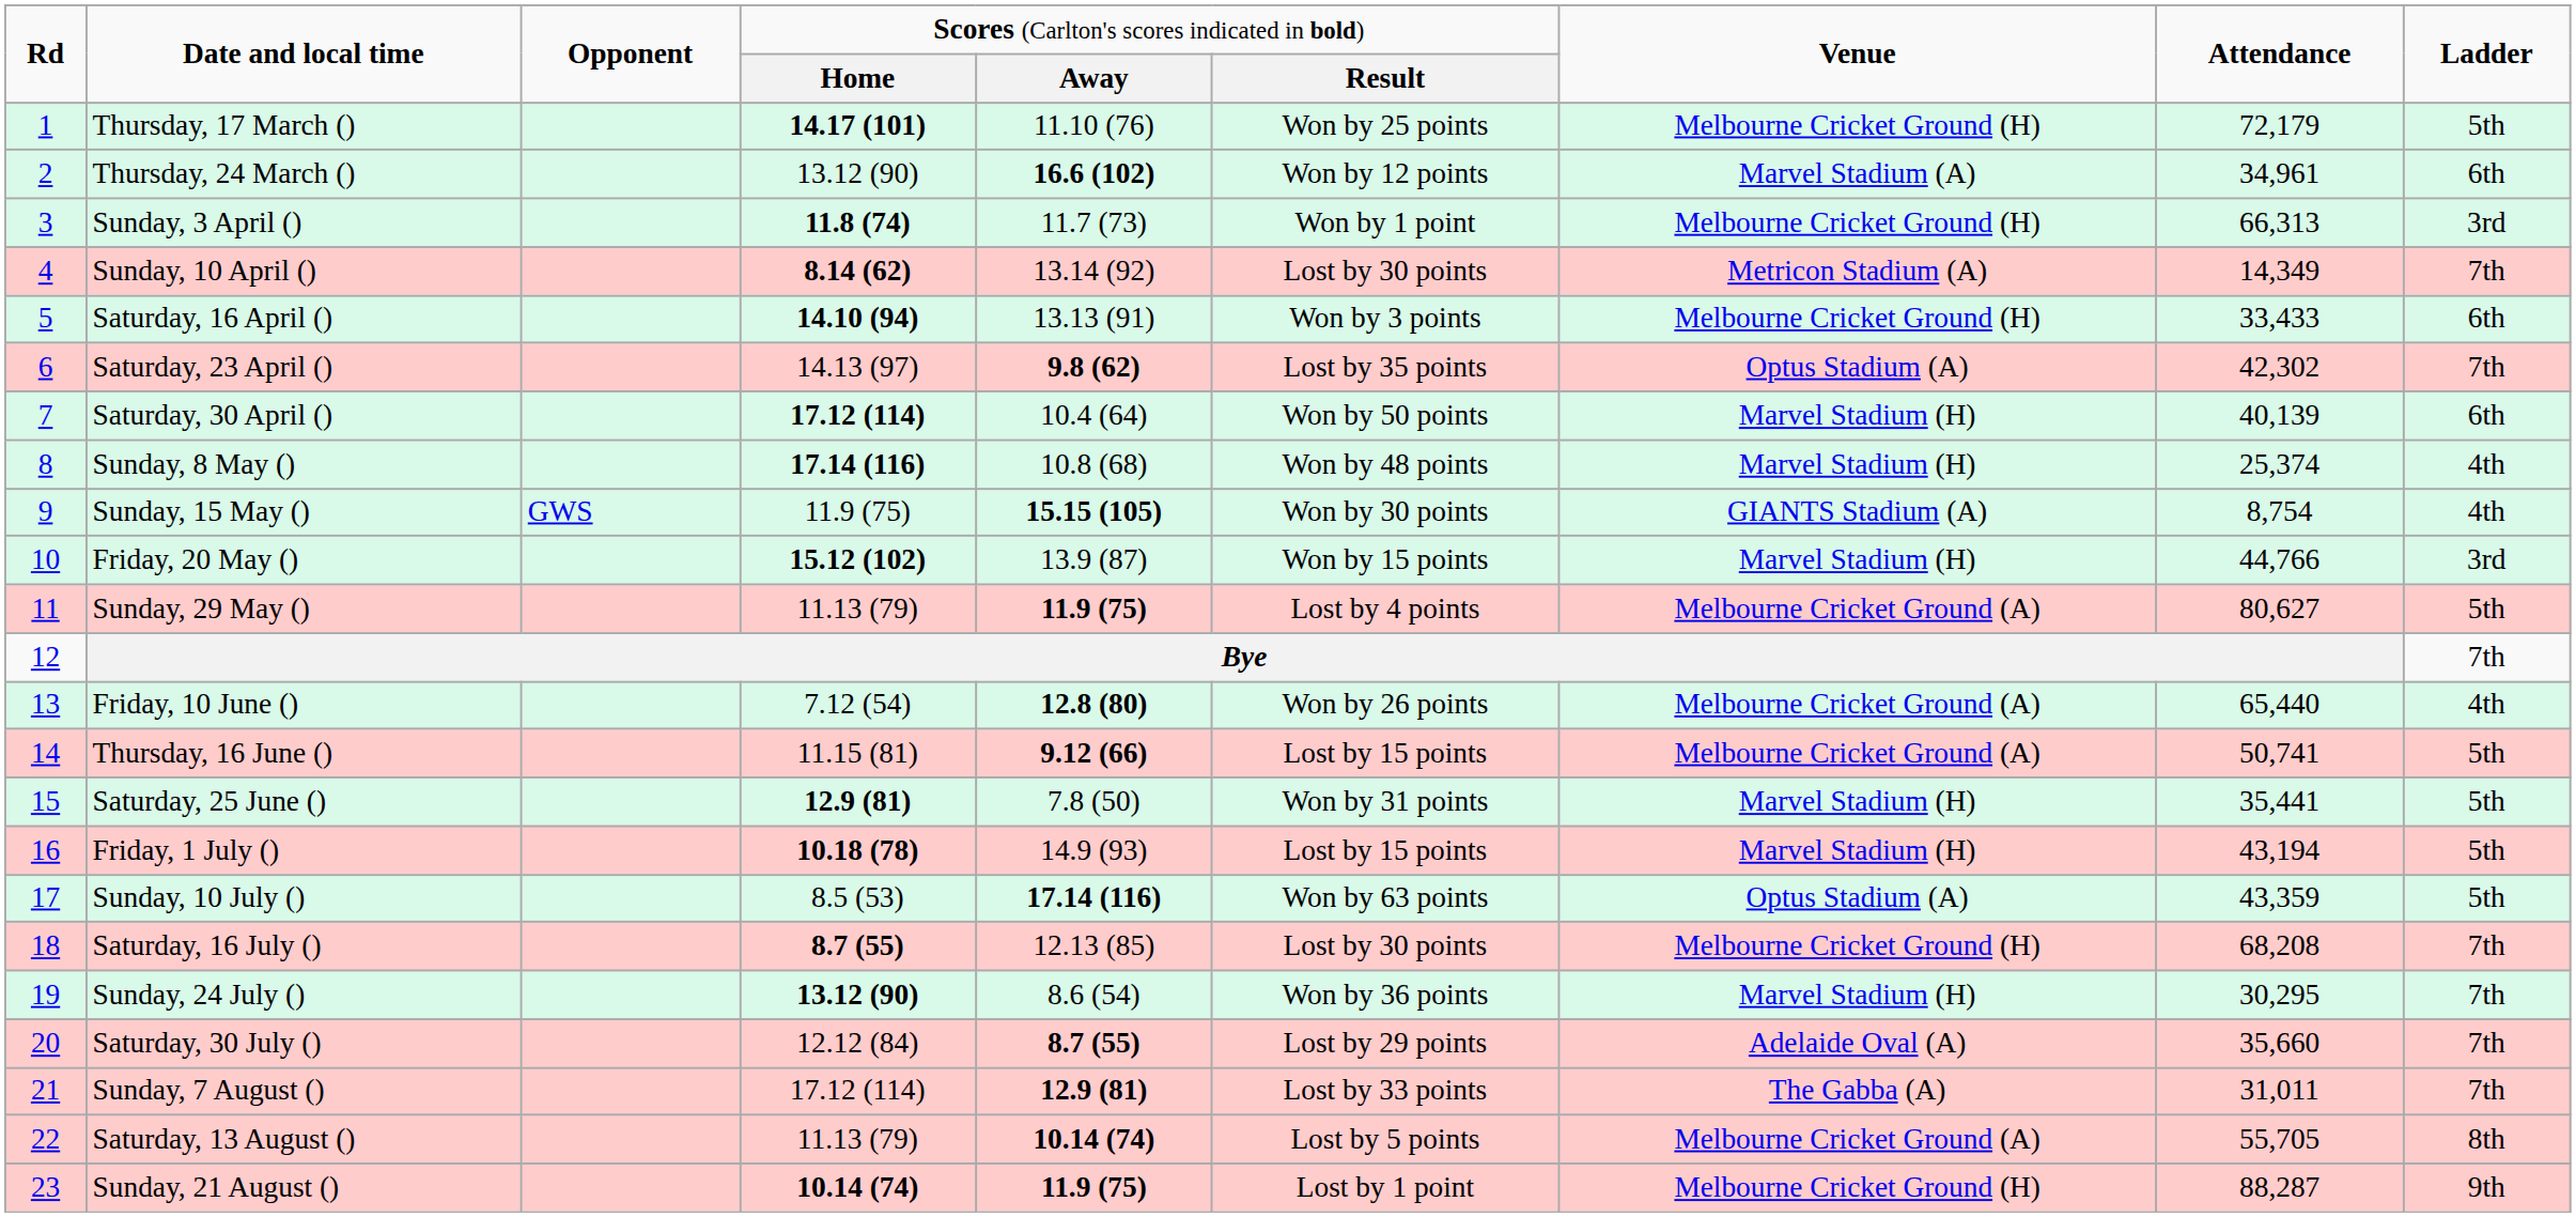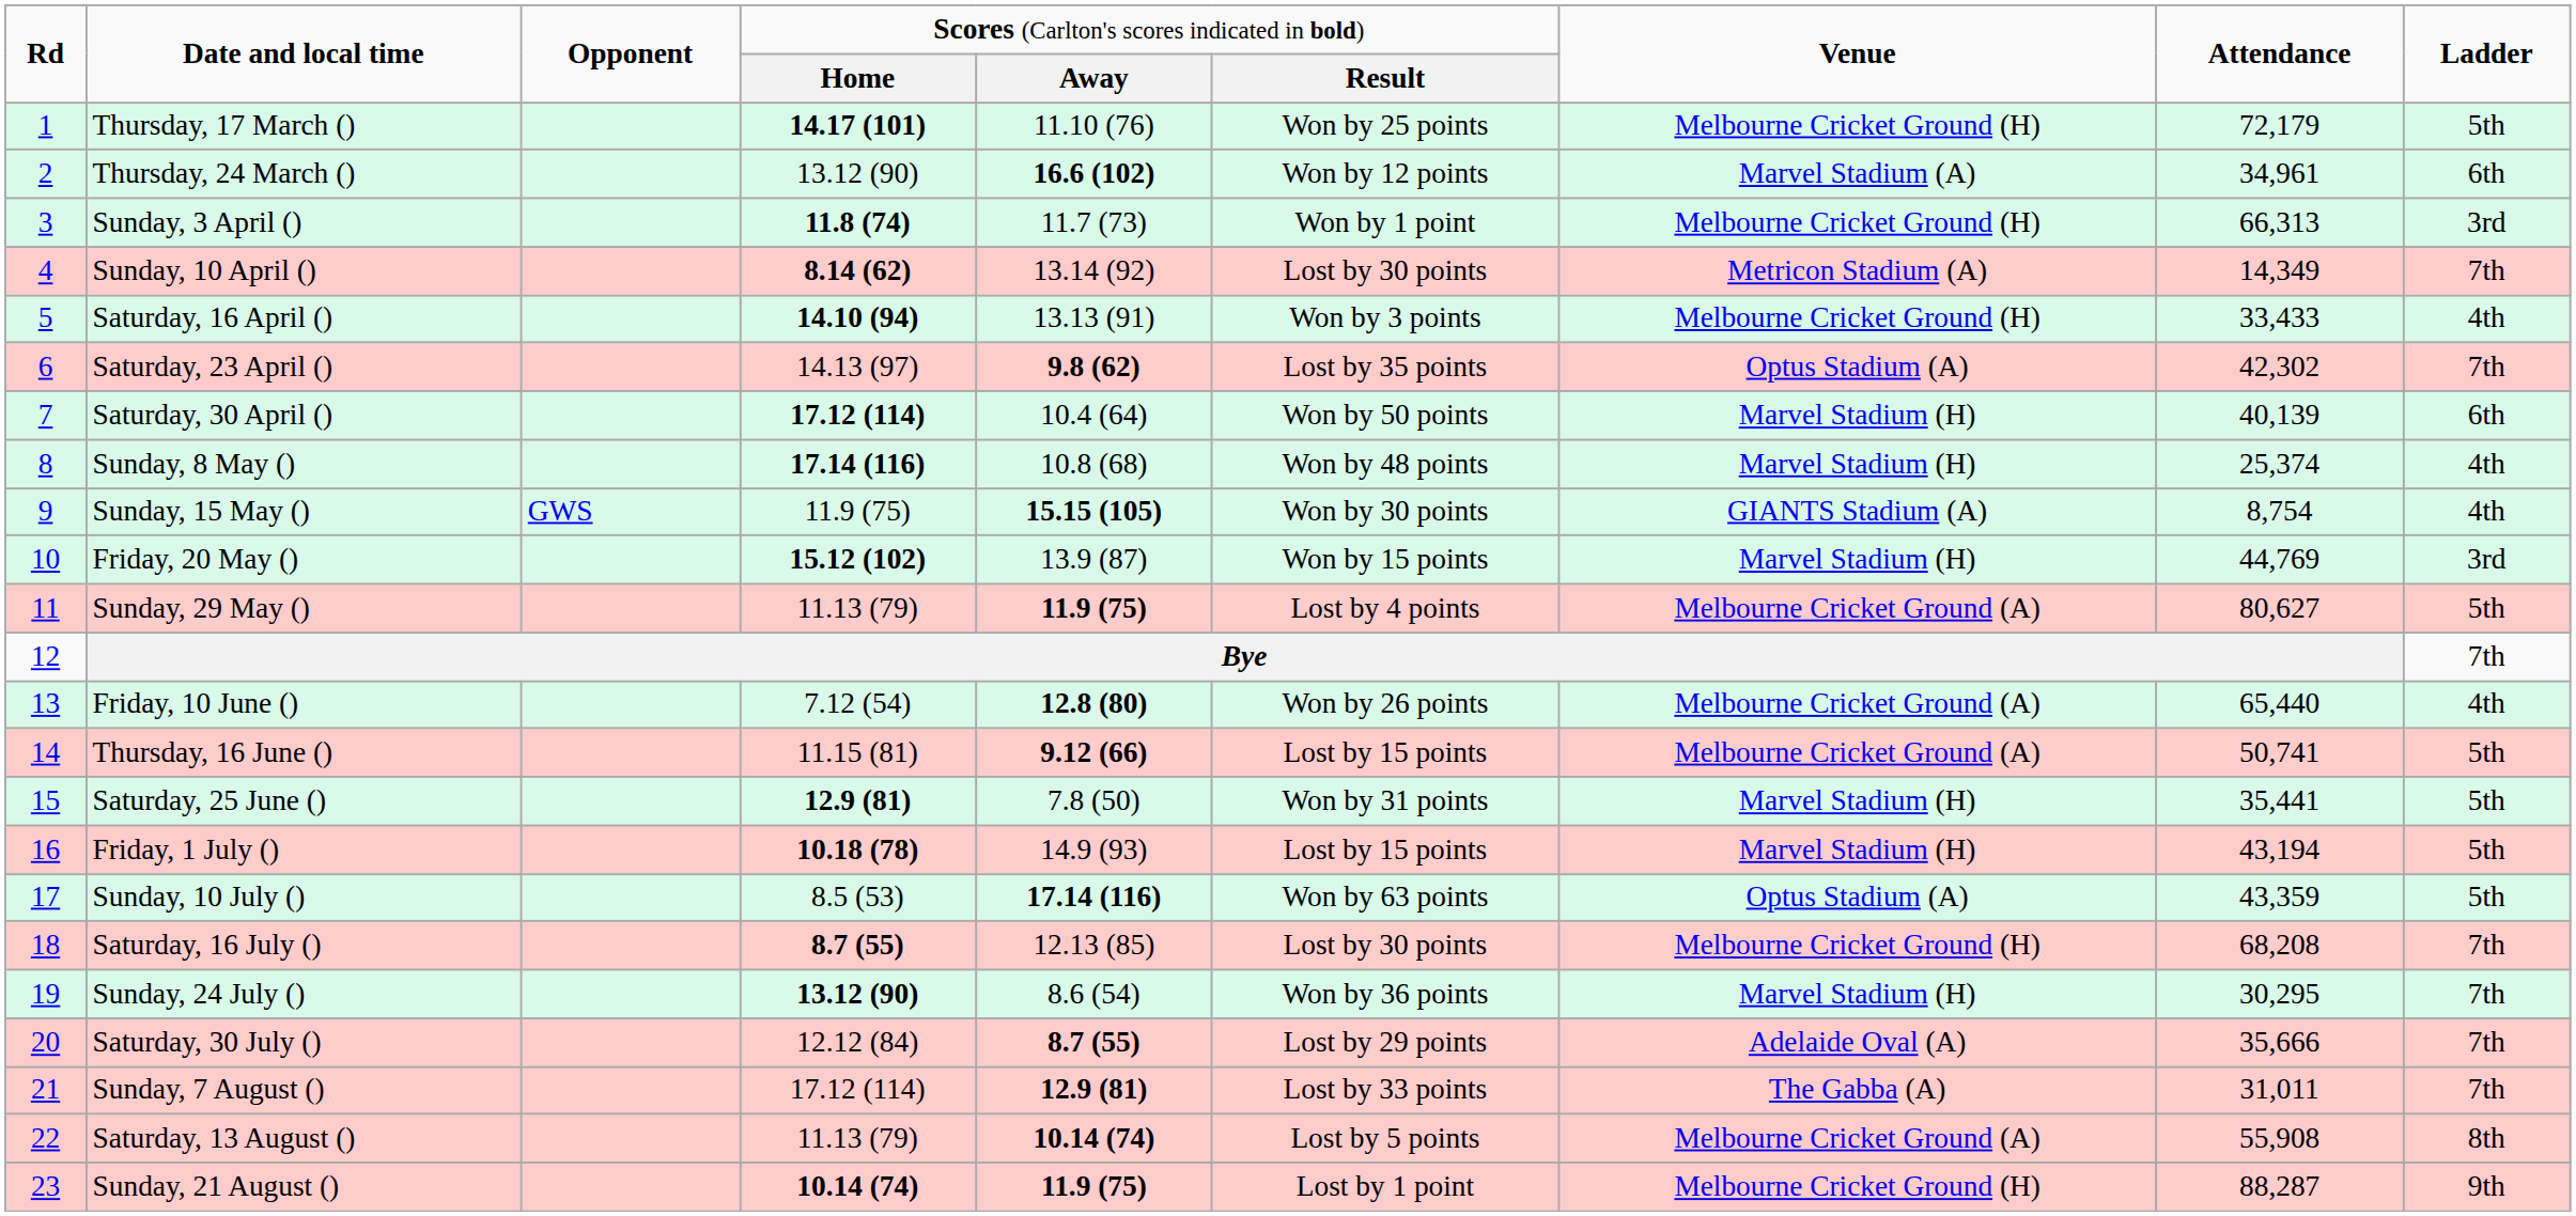 <table class="wikitable" style="font-size:90%; text-align:center; width: 100%; margin-left: auto; margin-right: auto;">
 <tr>
 <td rowspan=2><strong>Rd</strong></td>
 <td rowspan=2><strong>Date and local time</strong></td>
 <td rowspan=2><strong>Opponent</strong></td>
 <td colspan=3><strong>Scores</strong> <small>(Carlton's scores indicated in <strong>bold</strong>)</small></td>
 <td rowspan=2><strong>Venue</strong></td>
 <td rowspan=2><strong>Attendance</strong></td>
 <td rowspan=2><strong>Ladder</strong></td>
 </tr>
 <tr>
 <th>Home</th>
 <th>Away</th>
 <th>Result</th>
 </tr>
 <tr style="background:#d9f9e9;">
 <td><a href='#'>1</a></td>
 <td align=left>Thursday, 17 March ()</td>
 <td align=left></td>
 <td><strong>14.17 (101)</strong></td>
 <td>11.10 (76)</td>
 <td>Won by 25 points</td>
 <td><a href='#'>Melbourne Cricket Ground</a> (H)</td>
 <td>72,179</td>
 <td>5th</td>
 </tr>
 <tr style="background:#d9f9e9;">
 <td><a href='#'>2</a></td>
 <td align=left>Thursday, 24 March ()</td>
 <td align=left></td>
 <td>13.12 (90)</td>
 <td><strong>16.6 (102)</strong></td>
 <td>Won by 12 points</td>
 <td><a href='#'>Marvel Stadium</a> (A)</td>
 <td>34,961</td>
 <td>6th</td>
 </tr>
 <tr style="background:#d9f9e9;">
 <td><a href='#'>3</a></td>
 <td align=left>Sunday, 3 April ()</td>
 <td align=left></td>
 <td><strong>11.8 (74)</strong></td>
 <td>11.7 (73)</td>
 <td>Won by 1 point</td>
 <td><a href='#'>Melbourne Cricket Ground</a> (H)</td>
 <td>66,313</td>
 <td>3rd</td>
 </tr>
 <tr style="background:#fcc;">
 <td><a href='#'>4</a></td>
 <td align=left>Sunday, 10 April ()</td>
 <td align=left></td>
 <td><strong>8.14 (62)</strong></td>
 <td>13.14 (92)</td>
 <td>Lost by 30 points</td>
 <td><a href='#'>Metricon Stadium</a> (A)</td>
 <td>14,349</td>
 <td>7th</td>
 </tr>
 <tr style="background:#d9f9e9;">
 <td><a href='#'>5</a></td>
 <td align=left>Saturday, 16 April ()</td>
 <td align=left></td>
 <td><strong>14.10 (94)</strong></td>
 <td>13.13 (91)</td>
 <td>Won by 3 points</td>
 <td><a href='#'>Melbourne Cricket Ground</a> (H)</td>
 <td>33,433</td>
-<td>6th</td>
+<td>4th</td>
 </tr>
 <tr style="background:#fcc;">
 <td><a href='#'>6</a></td>
 <td align=left>Saturday, 23 April ()</td>
 <td align=left></td>
 <td>14.13 (97)</td>
 <td><strong>9.8 (62)</strong></td>
 <td>Lost by 35 points</td>
 <td><a href='#'>Optus Stadium</a> (A)</td>
 <td>42,302</td>
 <td>7th</td>
 </tr>
 <tr style="background:#d9f9e9;">
 <td><a href='#'>7</a></td>
 <td align=left>Saturday, 30 April ()</td>
 <td align=left></td>
 <td><strong>17.12 (114)</strong></td>
 <td>10.4 (64)</td>
 <td>Won by 50 points</td>
 <td><a href='#'>Marvel Stadium</a> (H)</td>
 <td>40,139</td>
 <td>6th</td>
 </tr>
 <tr style="background:#d9f9e9;">
 <td><a href='#'>8</a></td>
 <td align=left>Sunday, 8 May ()</td>
 <td align=left></td>
 <td><strong>17.14 (116)</strong></td>
 <td>10.8 (68)</td>
 <td>Won by 48 points</td>
 <td><a href='#'>Marvel Stadium</a> (H)</td>
 <td>25,374</td>
 <td>4th</td>
 </tr>
 <tr style="background:#d9f9e9;">
 <td><a href='#'>9</a></td>
 <td align=left>Sunday, 15 May ()</td>
 <td align=left><a href='#'>GWS</a></td>
 <td>11.9 (75)</td>
 <td><strong>15.15 (105)</strong></td>
 <td>Won by 30 points</td>
 <td><a href='#'>GIANTS Stadium</a> (A)</td>
 <td>8,754</td>
 <td>4th</td>
 </tr>
 <tr style="background:#d9f9e9;">
 <td><a href='#'>10</a></td>
 <td align=left>Friday, 20 May ()</td>
 <td align=left></td>
 <td><strong>15.12 (102)</strong></td>
 <td>13.9 (87)</td>
 <td>Won by 15 points</td>
 <td><a href='#'>Marvel Stadium</a> (H)</td>
-<td>44,766</td>
+<td>44,769</td>
 <td>3rd</td>
 </tr>
 <tr style="background:#fcc;">
 <td><a href='#'>11</a></td>
 <td align=left>Sunday, 29 May ()</td>
 <td align=left></td>
 <td>11.13 (79)</td>
 <td><strong>11.9 (75)</strong></td>
 <td>Lost by 4 points</td>
 <td><a href='#'>Melbourne Cricket Ground</a> (A)</td>
 <td>80,627</td>
 <td>5th</td>
 </tr>
 <tr>
 <td><a href='#'>12</a></td>
 <th colspan=7><span><em>Bye</em></span></th>
 <td>7th</td>
 </tr>
 <tr style="background:#d9f9e9;">
 <td><a href='#'>13</a></td>
 <td align=left>Friday, 10 June ()</td>
 <td align=left></td>
 <td>7.12 (54)</td>
 <td><strong>12.8 (80)</strong></td>
 <td>Won by 26 points</td>
 <td><a href='#'>Melbourne Cricket Ground</a> (A)</td>
 <td>65,440</td>
 <td>4th</td>
 </tr>
 <tr style="background:#fcc;">
 <td><a href='#'>14</a></td>
 <td align=left>Thursday, 16 June ()</td>
 <td align=left></td>
 <td>11.15 (81)</td>
 <td><strong>9.12 (66)</strong></td>
 <td>Lost by 15 points</td>
 <td><a href='#'>Melbourne Cricket Ground</a> (A)</td>
 <td>50,741</td>
 <td>5th</td>
 </tr>
 <tr style="background:#d9f9e9;">
 <td><a href='#'>15</a></td>
 <td align=left>Saturday, 25 June ()</td>
 <td align=left></td>
 <td><strong>12.9 (81)</strong></td>
 <td>7.8 (50)</td>
 <td>Won by 31 points</td>
 <td><a href='#'>Marvel Stadium</a> (H)</td>
 <td>35,441</td>
 <td>5th</td>
 </tr>
 <tr style="background:#fcc;">
 <td><a href='#'>16</a></td>
 <td align=left>Friday, 1 July ()</td>
 <td align=left></td>
 <td><strong>10.18 (78)</strong></td>
 <td>14.9 (93)</td>
 <td>Lost by 15 points</td>
 <td><a href='#'>Marvel Stadium</a> (H)</td>
 <td>43,194</td>
 <td>5th</td>
 </tr>
 <tr style="background:#d9f9e9;">
 <td><a href='#'>17</a></td>
 <td align=left>Sunday, 10 July ()</td>
 <td align=left></td>
 <td>8.5 (53)</td>
 <td><strong>17.14 (116)</strong></td>
 <td>Won by 63 points</td>
 <td><a href='#'>Optus Stadium</a> (A)</td>
 <td>43,359</td>
 <td>5th</td>
 </tr>
 <tr style="background:#fcc;">
 <td><a href='#'>18</a></td>
 <td align=left>Saturday, 16 July ()</td>
 <td align=left></td>
 <td><strong>8.7 (55)</strong></td>
 <td>12.13 (85)</td>
 <td>Lost by 30 points</td>
 <td><a href='#'>Melbourne Cricket Ground</a> (H)</td>
 <td>68,208</td>
 <td>7th</td>
 </tr>
 <tr style="background:#d9f9e9;">
 <td><a href='#'>19</a></td>
 <td align=left>Sunday, 24 July ()</td>
 <td align=left></td>
 <td><strong>13.12 (90)</strong></td>
 <td>8.6 (54)</td>
 <td>Won by 36 points</td>
 <td><a href='#'>Marvel Stadium</a> (H)</td>
 <td>30,295</td>
 <td>7th</td>
 </tr>
 <tr style="background:#fcc;">
 <td><a href='#'>20</a></td>
 <td align=left>Saturday, 30 July ()</td>
 <td align=left></td>
 <td>12.12 (84)</td>
 <td><strong>8.7 (55)</strong></td>
 <td>Lost by 29 points</td>
 <td><a href='#'>Adelaide Oval</a> (A)</td>
-<td>35,660</td>
+<td>35,666</td>
 <td>7th</td>
 </tr>
 <tr style="background:#fcc;">
 <td><a href='#'>21</a></td>
 <td align=left>Sunday, 7 August ()</td>
 <td align=left></td>
 <td>17.12 (114)</td>
 <td><strong>12.9 (81)</strong></td>
 <td>Lost by 33 points</td>
 <td><a href='#'>The Gabba</a> (A)</td>
 <td>31,011</td>
 <td>7th</td>
 </tr>
 <tr style="background:#fcc;">
 <td><a href='#'>22</a></td>
 <td align=left>Saturday, 13 August ()</td>
 <td align=left></td>
 <td>11.13 (79)</td>
 <td><strong>10.14 (74)</strong></td>
 <td>Lost by 5 points</td>
 <td><a href='#'>Melbourne Cricket Ground</a> (A)</td>
-<td>55,705</td>
+<td>55,908</td>
 <td>8th</td>
 </tr>
 <tr style="background:#fcc;">
 <td><a href='#'>23</a></td>
 <td align=left>Sunday, 21 August ()</td>
 <td align=left></td>
 <td><strong>10.14 (74)</strong></td>
 <td><strong>11.9 (75)</strong></td>
 <td>Lost by 1 point</td>
 <td><a href='#'>Melbourne Cricket Ground</a> (H)</td>
 <td>88,287</td>
 <td>9th</td>
 </tr>
 </table>
